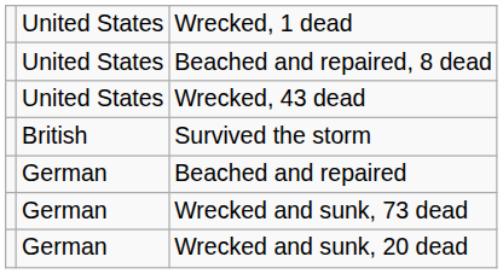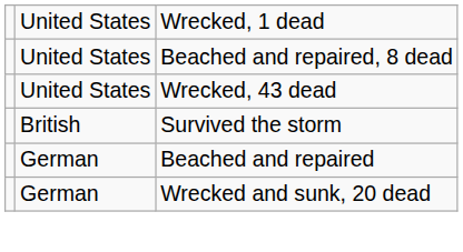 <table class="wikitable" border="1">
 <tr>
 <td></td>
 <td>United States</td>
 <td>Wrecked, 1 dead</td>
 </tr>
 <tr>
 <td></td>
 <td>United States</td>
 <td>Beached and repaired, 8 dead</td>
 </tr>
 <tr>
 <td></td>
 <td>United States</td>
 <td>Wrecked, 43 dead</td>
 </tr>
 <tr>
 <td></td>
 <td>British</td>
 <td>Survived the storm</td>
 </tr>
 <tr>
 <td></td>
 <td>German</td>
 <td>Beached and repaired</td>
 </tr>
 <tr>
 <td></td>
 <td>German</td>
-<td>Wrecked and sunk, 73 dead</td>
-</tr>
-<tr>
-<td></td>
-<td>German</td>
 <td>Wrecked and sunk, 20 dead</td>
 </tr>
 </table>
